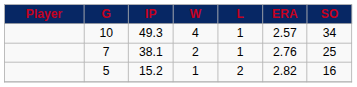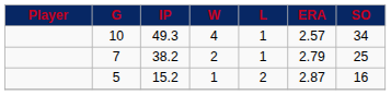 <table class="wikitable sortable">
 <tr>
 <th style="background:#072764;color:#c6011f;" width="16%">Player</th>
 <th style="background:#072764;color:#c6011f;" width="9%">G</th>
 <th style="background:#072764;color:#c6011f;" width="9%">IP</th>
 <th style="background:#072764;color:#c6011f;" width="9%">W</th>
 <th style="background:#072764;color:#c6011f;" width="9%">L</th>
 <th style="background:#072764;color:#c6011f;" width="9%">ERA</th>
 <th style="background:#072764;color:#c6011f;" width="9%">SO</th>
 </tr>
 <tr align="center">
 <td></td>
 <td>10</td>
 <td>49.3</td>
 <td>4</td>
 <td>1</td>
 <td>2.57</td>
 <td>34</td>
 </tr>
 <tr align="center">
 <td></td>
 <td>7</td>
-<td>38.1</td>
+<td>38.2</td>
 <td>2</td>
 <td>1</td>
-<td>2.76</td>
+<td>2.79</td>
 <td>25</td>
 </tr>
 <tr align="center">
 <td></td>
 <td>5</td>
 <td>15.2</td>
 <td>1</td>
 <td>2</td>
-<td>2.82</td>
+<td>2.87</td>
 <td>16</td>
 </tr>
 <tr align="center">
 </tr>
 </table>
